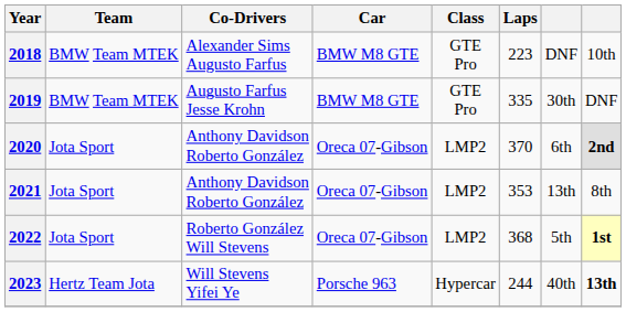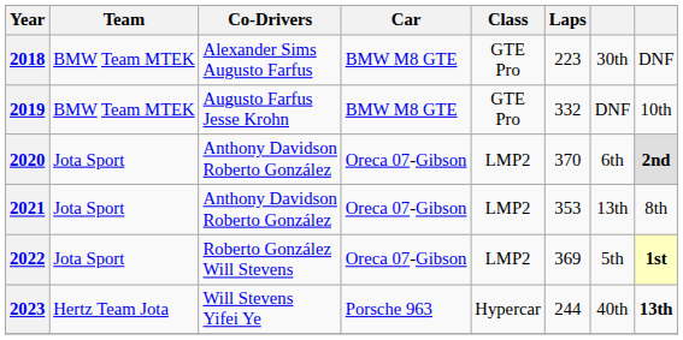 <table class="wikitable" style="text-align:center; font-size:90%">
 <tr>
 <th>Year</th>
 <th>Team</th>
 <th>Co-Drivers</th>
 <th>Car</th>
 <th>Class</th>
 <th>Laps</th>
 <th></th>
 <th></th>
 </tr>
 <tr>
 <th><a href='#'>2018</a></th>
 <td align="left"nowrap> <a href='#'>BMW</a> <a href='#'>Team MTEK</a></td>
 <td align="left"nowrap> <a href='#'>Alexander Sims</a><br> <a href='#'>Augusto Farfus</a></td>
 <td align="left"nowrap><a href='#'>BMW M8 GTE</a></td>
 <td>GTE<br>Pro</td>
 <td>223</td>
+<td>30th</td>
 <td>DNF</td>
-<td>10th</td>
 </tr>
 <tr>
 <th><a href='#'>2019</a></th>
 <td align="left"nowrap> <a href='#'>BMW</a> <a href='#'>Team MTEK</a></td>
 <td align="left"nowrap> <a href='#'>Augusto Farfus</a><br> <a href='#'>Jesse Krohn</a></td>
 <td align="left"nowrap><a href='#'>BMW M8 GTE</a></td>
 <td>GTE<br>Pro</td>
-<td>335</td>
-<td>30th</td>
+<td>332</td>
 <td>DNF</td>
+<td>10th</td>
 </tr>
 <tr>
 <th><a href='#'>2020</a></th>
 <td align="left"nowrap> <a href='#'>Jota Sport</a></td>
 <td align="left"nowrap> <a href='#'>Anthony Davidson</a><br> <a href='#'>Roberto González</a></td>
 <td align="left"nowrap><a href='#'>Oreca 07</a>-<a href='#'>Gibson</a></td>
 <td>LMP2</td>
 <td>370</td>
 <td>6th</td>
 <td style="background:#DFDFDF;"><strong>2nd</strong></td>
 </tr>
 <tr>
 <th><a href='#'>2021</a></th>
 <td align="left"nowrap> <a href='#'>Jota Sport</a></td>
 <td align="left"nowrap> <a href='#'>Anthony Davidson</a><br> <a href='#'>Roberto González</a></td>
 <td align="left"nowrap><a href='#'>Oreca 07</a>-<a href='#'>Gibson</a></td>
 <td>LMP2</td>
 <td>353</td>
 <td>13th</td>
 <td>8th</td>
 </tr>
 <tr>
 <th><a href='#'>2022</a></th>
 <td align="left"nowrap> <a href='#'>Jota Sport</a></td>
 <td align="left"nowrap> <a href='#'>Roberto González</a><br> <a href='#'>Will Stevens</a></td>
 <td align="left"nowrap><a href='#'>Oreca 07</a>-<a href='#'>Gibson</a></td>
 <td>LMP2</td>
-<td>368</td>
+<td>369</td>
 <td>5th</td>
 <td style="background:#FFFFBF;"><strong>1st</strong></td>
 </tr>
 <tr>
 <th><a href='#'>2023</a></th>
 <td align="left"nowrap> <a href='#'>Hertz Team Jota</a></td>
 <td align="left"nowrap> <a href='#'>Will Stevens</a><br> <a href='#'>Yifei Ye</a></td>
 <td align="left"nowrap><a href='#'>Porsche 963</a></td>
 <td>Hypercar</td>
 <td>244</td>
 <td>40th</td>
 <td><strong>13th</strong></td>
 </tr>
 <tr>
 </tr>
 </table>
